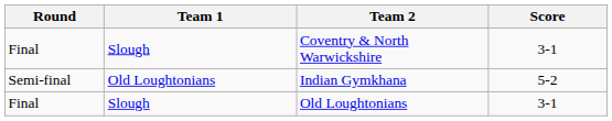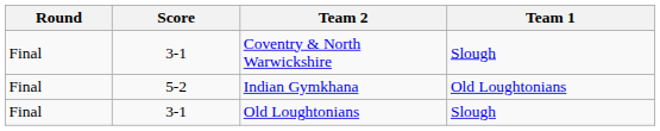 <table class="wikitable" style="font-size: 100%">
 <tr>
 <th width=100>Round</th>
+<th width=120>Score</th>
+<th width=200>Team 2</th>
 <th width=200>Team 1</th>
-<th width=200>Team 2</th>
-<th width=120>Score</th>
 </tr>
 <tr>
 <td>Final</td>
+<td align=center>3-1</td>
+<td><a href='#'>Coventry & North Warwickshire</a></td>
 <td><a href='#'>Slough</a></td>
-<td><a href='#'>Coventry & North Warwickshire</a></td>
-<td align=center>3-1</td>
-</tr>
-<tr>
-<td>Semi-final</td>
-<td><a href='#'>Old Loughtonians</a></td>
-<td><a href='#'>Indian Gymkhana</a></td>
-<td align=center>5-2</td>
 </tr>
 <tr>
 <td>Final</td>
+<td align=center>5-2</td>
+<td><a href='#'>Indian Gymkhana</a></td>
+<td><a href='#'>Old Loughtonians</a></td>
+</tr>
+<tr>
+<td>Final</td>
+<td align=center>3-1</td>
+<td><a href='#'>Old Loughtonians</a></td>
 <td><a href='#'>Slough</a></td>
-<td><a href='#'>Old Loughtonians</a></td>
-<td align=center>3-1</td>
 </tr>
 </table>
